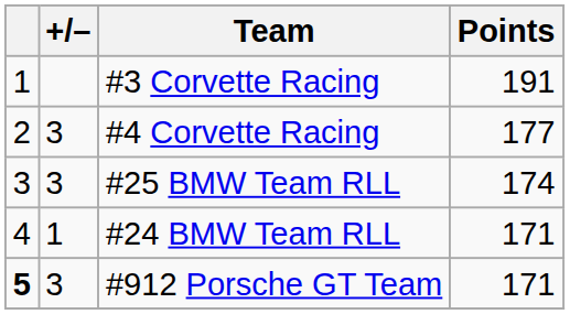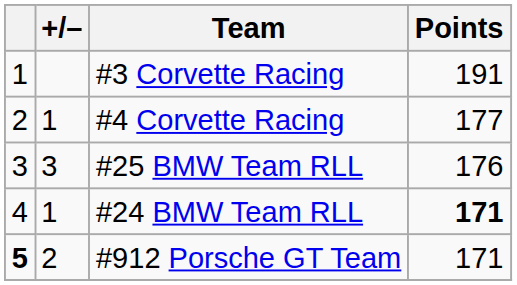 <table class="wikitable" style="font-size: 95%;">
 <tr>
 <th scope="col"></th>
 <th scope="col">+/–</th>
 <th scope="col">Team</th>
 <th scope="col">Points</th>
 </tr>
 <tr>
 <td align=center>1</td>
 <td align="left"></td>
 <td> #3 <a href='#'>Corvette Racing</a></td>
 <td align=right>191</td>
 </tr>
 <tr>
 <td align=center>2</td>
-<td align="left"> 3</td>
+<td align="left"> 1</td>
 <td> #4 <a href='#'>Corvette Racing</a></td>
 <td align=right>177</td>
 </tr>
 <tr>
 <td align=center>3</td>
 <td align="left"> 3</td>
 <td> #25 <a href='#'>BMW Team RLL</a></td>
-<td align=right>174</td>
+<td align=right>176</td>
 </tr>
 <tr>
 <td align=center>4</td>
 <td align="left"> 1</td>
 <td> #24 <a href='#'>BMW Team RLL</a></td>
-<td align=right>171</td>
+<td align=right><strong>171</strong></td>
 </tr>
 <tr>
 <td align=center><strong>5</strong></td>
-<td align="left"> 3</td>
+<td align="left"> 2</td>
 <td> #912 <a href='#'>Porsche GT Team</a></td>
 <td align=right>171</td>
 </tr>
 <tr>
 </tr>
 </table>
